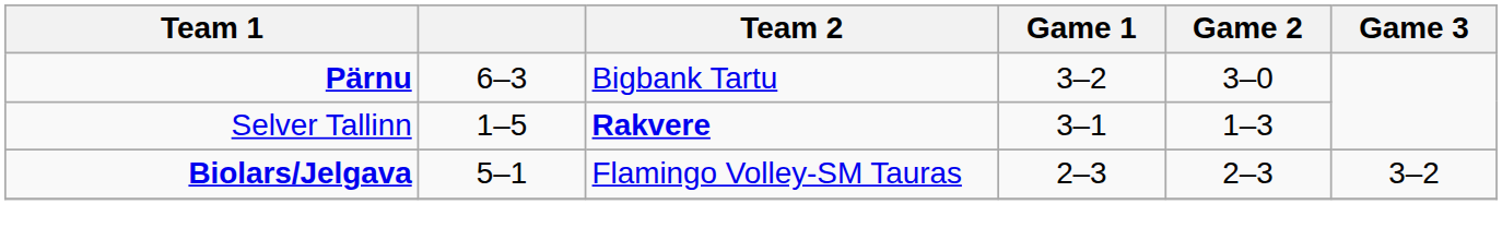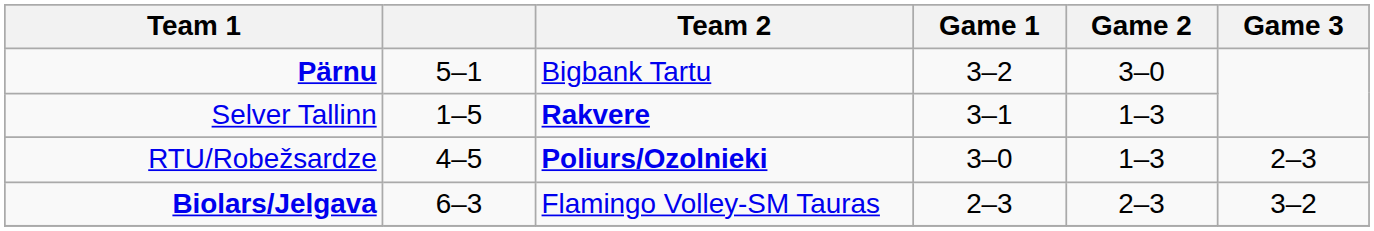 <table class=wikitable style="text-align:center">
 <tr>
 <th width=210>Team 1</th>
 <th width=80></th>
 <th width=210>Team 2</th>
 <th width=80>Game 1</th>
 <th width=80>Game 2</th>
 <th width=80>Game 3</th>
 </tr>
 <tr>
 <td align=right><strong><a href='#'>Pärnu</a></strong> </td>
-<td>6–3</td>
+<td>5–1</td>
 <td align=left> <a href='#'>Bigbank Tartu</a></td>
 <td>3–2</td>
 <td>3–0</td>
 </tr>
 <tr>
 <td align=right><a href='#'>Selver Tallinn</a> </td>
 <td>1–5</td>
 <td align=left> <strong><a href='#'>Rakvere</a></strong></td>
 <td>3–1</td>
 <td>1–3</td>
 </tr>
 <tr>
+<td align=right><a href='#'>RTU/Robežsardze</a> </td>
+<td>4–5</td>
+<td align=left> <strong><a href='#'>Poliurs/Ozolnieki</a></strong></td>
+<td>3–0</td>
+<td>1–3</td>
+<td>2–3</td>
+</tr>
+<tr>
 <td align=right><strong><a href='#'>Biolars/Jelgava</a></strong> </td>
-<td>5–1</td>
+<td>6–3</td>
 <td align=left> <a href='#'>Flamingo Volley-SM Tauras</a></td>
 <td>2–3</td>
 <td>2–3</td>
 <td>3–2</td>
 </tr>
 <tr>
 </tr>
 </table>
